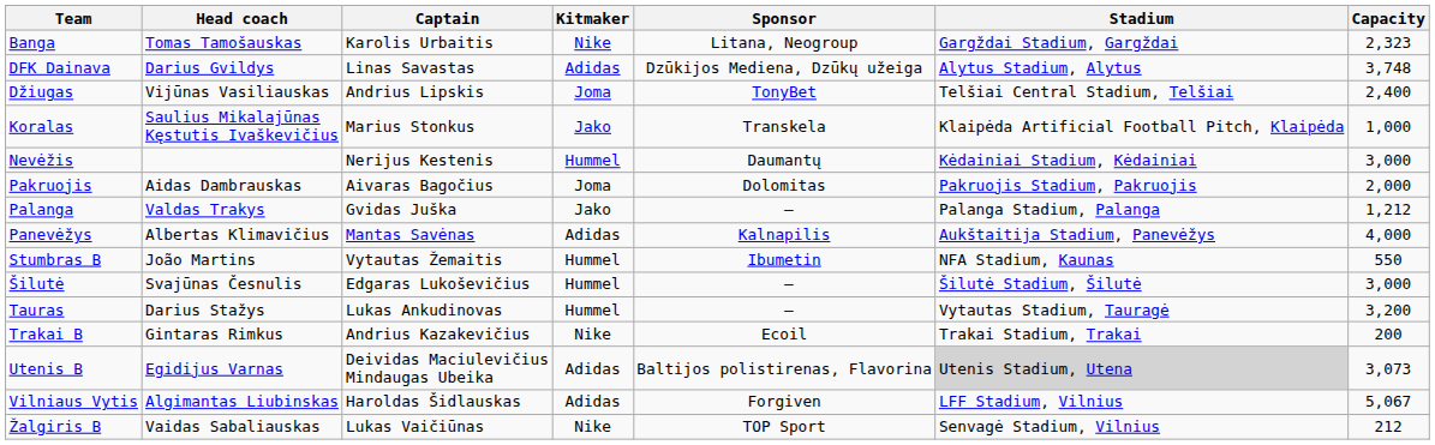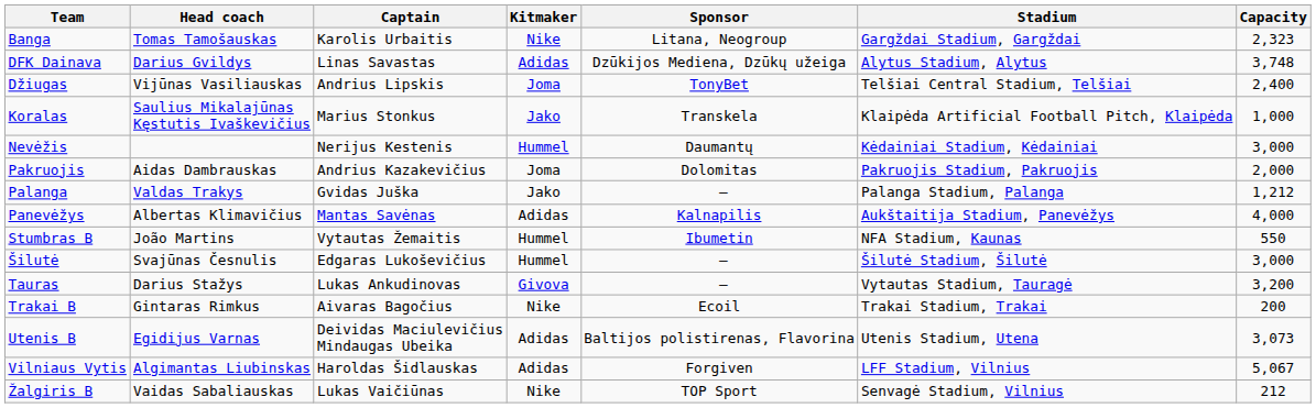 <table class="wikitable sortable" style="text-align:center">
 <tr>
 <th>Team</th>
 <th>Head coach</th>
 <th>Captain</th>
 <th>Kitmaker</th>
 <th>Sponsor</th>
 <th>Stadium</th>
 <th>Capacity</th>
 </tr>
 <tr>
 <td align=left><a href='#'>Banga</a></td>
 <td align=left> <a href='#'>Tomas Tamošauskas</a></td>
 <td align=left> Karolis Urbaitis</td>
 <td><a href='#'>Nike</a></td>
 <td>Litana, Neogroup</td>
 <td align=left><a href='#'>Gargždai Stadium</a>, <a href='#'>Gargždai</a></td>
 <td>2,323</td>
 </tr>
 <tr>
 <td align=left><a href='#'>DFK Dainava</a></td>
 <td align=left> <a href='#'>Darius Gvildys</a></td>
 <td align=left> Linas Savastas</td>
 <td><a href='#'>Adidas</a></td>
 <td>Dzūkijos Mediena, Dzūkų užeiga</td>
 <td align=left><a href='#'>Alytus Stadium</a>, <a href='#'>Alytus</a></td>
 <td>3,748</td>
 </tr>
 <tr>
 <td align=left><a href='#'>Džiugas</a></td>
 <td align=left> Vijūnas Vasiliauskas</td>
 <td align=left> Andrius Lipskis</td>
 <td><a href='#'>Joma</a></td>
 <td><a href='#'>TonyBet</a></td>
 <td align=left>Telšiai Central Stadium, <a href='#'>Telšiai</a></td>
 <td>2,400</td>
 </tr>
 <tr>
 <td align=left><a href='#'>Koralas</a></td>
 <td align=left> <a href='#'>Saulius Mikalajūnas</a><br> <a href='#'>Kęstutis Ivaškevičius</a></td>
 <td align=left> Marius Stonkus</td>
 <td><a href='#'>Jako</a></td>
 <td>Transkela</td>
 <td align=left>Klaipėda Artificial Football Pitch, <a href='#'>Klaipėda</a></td>
 <td>1,000</td>
 </tr>
 <tr>
 <td align=left><a href='#'>Nevėžis</a></td>
 <td align=left></td>
 <td align=left> Nerijus Kestenis</td>
 <td><a href='#'>Hummel</a></td>
 <td>Daumantų</td>
 <td align=left><a href='#'>Kėdainiai Stadium</a>, <a href='#'>Kėdainiai</a></td>
 <td>3,000</td>
 </tr>
 <tr>
 <td align=left><a href='#'>Pakruojis</a></td>
 <td align=left> Aidas Dambrauskas</td>
-<td align=left> Aivaras Bagočius</td>
+<td align=left> Andrius Kazakevičius</td>
 <td>Joma</td>
 <td>Dolomitas</td>
 <td align=left><a href='#'>Pakruojis Stadium</a>, <a href='#'>Pakruojis</a></td>
 <td>2,000</td>
 </tr>
 <tr>
 <td align=left><a href='#'>Palanga</a></td>
 <td align=left> <a href='#'>Valdas Trakys</a></td>
 <td align=left> Gvidas Juška</td>
 <td>Jako</td>
 <td> —</td>
 <td align=left>Palanga Stadium, <a href='#'>Palanga</a></td>
 <td>1,212</td>
 </tr>
 <tr>
 <td align=left><a href='#'>Panevėžys</a></td>
 <td align=left> Albertas Klimavičius</td>
 <td align=left> <a href='#'>Mantas Savėnas</a></td>
 <td>Adidas</td>
 <td><a href='#'>Kalnapilis</a></td>
 <td align=left><a href='#'>Aukštaitija Stadium</a>, <a href='#'>Panevėžys</a></td>
 <td>4,000</td>
 </tr>
 <tr>
 <td align=left><a href='#'>Stumbras B</a></td>
 <td align=left> João Martins</td>
 <td align=left> Vytautas Žemaitis</td>
 <td>Hummel</td>
 <td><a href='#'>Ibumetin</a></td>
 <td align=left>NFA Stadium, <a href='#'>Kaunas</a></td>
 <td>550</td>
 </tr>
 <tr>
 <td align=left><a href='#'>Šilutė</a></td>
 <td align=left> Svajūnas Česnulis</td>
 <td align=left> Edgaras Lukoševičius</td>
 <td>Hummel</td>
 <td> —</td>
 <td align=left><a href='#'>Šilutė Stadium</a>, <a href='#'>Šilutė</a></td>
 <td>3,000</td>
 </tr>
 <tr>
 <td align=left><a href='#'>Tauras</a></td>
 <td align=left> Darius Stažys</td>
 <td align=left> Lukas Ankudinovas</td>
-<td>Hummel</td>
+<td><a href='#'>Givova</a></td>
 <td> —</td>
 <td align=left>Vytautas Stadium, <a href='#'>Tauragė</a></td>
 <td>3,200</td>
 </tr>
 <tr>
 <td align=left><a href='#'>Trakai B</a></td>
 <td align=left> Gintaras Rimkus</td>
-<td align=left> Andrius Kazakevičius</td>
+<td align=left> Aivaras Bagočius</td>
 <td>Nike</td>
 <td>Ecoil</td>
 <td align=left>Trakai Stadium, <a href='#'>Trakai</a></td>
 <td>200</td>
 </tr>
 <tr>
 <td align=left><a href='#'>Utenis B</a></td>
 <td align=left> <a href='#'>Egidijus Varnas</a></td>
 <td align=left> Deividas Maciulevičius<br> Mindaugas Ubeika</td>
 <td>Adidas</td>
 <td>Baltijos polistirenas, Flavorina</td>
-<td align=left style="background: lightgrey;">Utenis Stadium, <a href='#'>Utena</a></td>
+<td align=left>Utenis Stadium, <a href='#'>Utena</a></td>
 <td>3,073</td>
 </tr>
 <tr>
 <td align=left><a href='#'>Vilniaus Vytis</a></td>
 <td align=left> <a href='#'>Algimantas Liubinskas</a></td>
 <td align=left> Haroldas Šidlauskas</td>
 <td>Adidas</td>
 <td>Forgiven</td>
 <td align=left><a href='#'>LFF Stadium</a>, <a href='#'>Vilnius</a></td>
 <td>5,067</td>
 </tr>
 <tr>
 <td align=left><a href='#'>Žalgiris B</a></td>
 <td align=left> Vaidas Sabaliauskas</td>
 <td align=left> Lukas Vaičiūnas</td>
 <td>Nike</td>
 <td>TOP Sport</td>
 <td align=left>Senvagė Stadium, <a href='#'>Vilnius</a></td>
 <td>212</td>
 </tr>
 </table>
